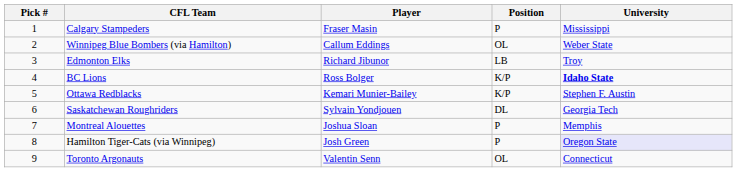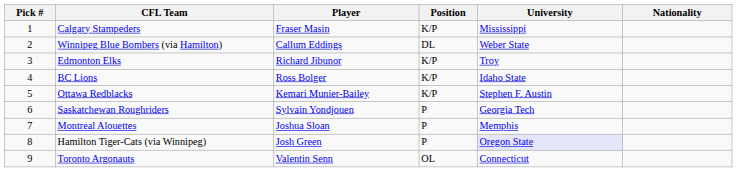 <table class="wikitable" style="width: 90%">
 <tr>
 <th width=7%>Pick #</th>
 <th width=30%>CFL Team</th>
 <th width=20%>Player</th>
 <th width=8%>Position</th>
 <th width=20%>University</th>
+<th width=30%>Nationality</th>
 </tr>
 <tr>
 <td align=center>1</td>
 <td><a href='#'>Calgary Stampeders</a></td>
 <td><a href='#'>Fraser Masin</a></td>
-<td>P</td>
+<td>K/P</td>
 <td><a href='#'>Mississippi</a></td>
+<td></td>
 </tr>
 <tr>
 <td align=center>2</td>
 <td><a href='#'>Winnipeg Blue Bombers</a> (via <a href='#'>Hamilton</a>)</td>
 <td><a href='#'>Callum Eddings</a></td>
-<td>OL</td>
+<td>DL</td>
 <td><a href='#'>Weber State</a></td>
+<td></td>
 </tr>
 <tr>
 <td align=center>3</td>
 <td><a href='#'>Edmonton Elks</a></td>
 <td><a href='#'>Richard Jibunor</a></td>
-<td>LB</td>
+<td>K/P</td>
 <td><a href='#'>Troy</a></td>
+<td></td>
 </tr>
 <tr>
 <td align=center>4</td>
 <td><a href='#'>BC Lions</a></td>
 <td><a href='#'>Ross Bolger</a></td>
 <td>K/P</td>
-<td><strong><a href='#'>Idaho State</a></strong></td>
+<td><a href='#'>Idaho State</a></td>
+<td></td>
 </tr>
 <tr>
 <td align=center>5</td>
 <td><a href='#'>Ottawa Redblacks</a></td>
 <td><a href='#'>Kemari Munier-Bailey</a></td>
 <td>K/P</td>
 <td><a href='#'>Stephen F. Austin</a></td>
+<td></td>
 </tr>
 <tr>
 <td align=center>6</td>
 <td><a href='#'>Saskatchewan Roughriders</a></td>
 <td><a href='#'>Sylvain Yondjouen</a></td>
-<td>DL</td>
+<td>P</td>
 <td><a href='#'>Georgia Tech</a></td>
+<td></td>
 </tr>
 <tr>
 <td align=center>7</td>
 <td><a href='#'>Montreal Alouettes</a></td>
 <td><a href='#'>Joshua Sloan</a></td>
 <td>P</td>
 <td><a href='#'>Memphis</a></td>
+<td></td>
 </tr>
 <tr>
 <td align=center>8</td>
 <td>Hamilton Tiger-Cats (via Winnipeg)</td>
 <td><a href='#'>Josh Green</a></td>
 <td>P</td>
 <td style="background: lavender;"><a href='#'>Oregon State</a></td>
+<td></td>
 </tr>
 <tr>
 <td align=center>9</td>
 <td><a href='#'>Toronto Argonauts</a></td>
 <td><a href='#'>Valentin Senn</a></td>
 <td>OL</td>
 <td><a href='#'>Connecticut</a></td>
+<td></td>
 </tr>
 </table>
